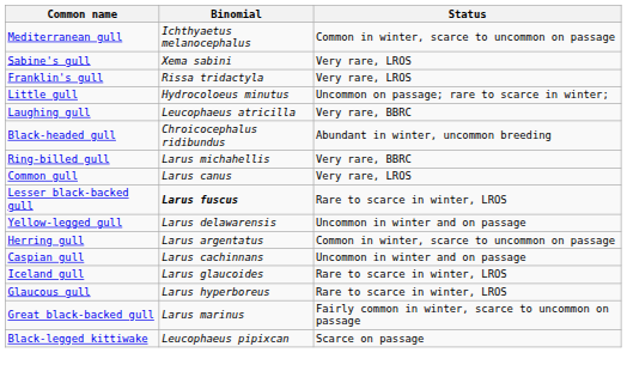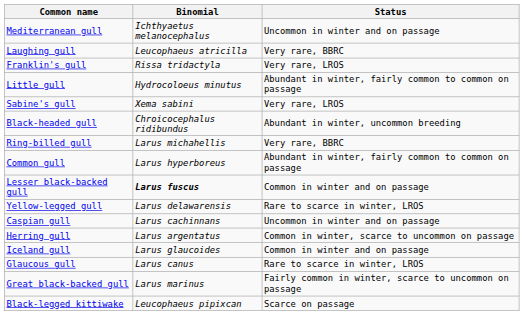 <table width=60% class="wikitable">
 <tr>
 <th width=25%>Common name</th>
 <th width=25%>Binomial</th>
 <th width=50%>Status</th>
 </tr>
 <tr>
 <td><a href='#'>Mediterranean gull</a></td>
 <td><em>Ichthyaetus melanocephalus</em></td>
-<td>Common in winter, scarce to uncommon on passage</td>
+<td>Uncommon in winter and on passage</td>
 </tr>
 <tr>
-<td><a href='#'>Sabine's gull</a></td>
-<td><em>Xema sabini</em></td>
-<td>Very rare, LROS</td>
+<td><a href='#'>Laughing gull</a></td>
+<td><em>Leucophaeus atricilla</em></td>
+<td>Very rare, BBRC</td>
 </tr>
 <tr>
 <td><a href='#'>Franklin's gull</a></td>
 <td><em>Rissa tridactyla</em></td>
 <td>Very rare, LROS</td>
 </tr>
 <tr>
 <td><a href='#'>Little gull</a></td>
 <td><em>Hydrocoloeus minutus</em></td>
-<td>Uncommon on passage; rare to scarce in winter;</td>
+<td>Abundant in winter, fairly common to common on passage</td>
 </tr>
 <tr>
-<td><a href='#'>Laughing gull</a></td>
-<td><em>Leucophaeus atricilla</em></td>
-<td>Very rare, BBRC</td>
+<td><a href='#'>Sabine's gull</a></td>
+<td><em>Xema sabini</em></td>
+<td>Very rare, LROS</td>
 </tr>
 <tr>
 <td><a href='#'>Black-headed gull</a></td>
 <td><em>Chroicocephalus ridibundus</em></td>
 <td>Abundant in winter, uncommon breeding</td>
 </tr>
 <tr>
 <td><a href='#'>Ring-billed gull</a></td>
 <td><em>Larus michahellis</em></td>
 <td>Very rare, BBRC</td>
 </tr>
 <tr>
 <td><a href='#'>Common gull</a></td>
-<td><em>Larus canus</em></td>
-<td>Very rare, LROS</td>
+<td><em>Larus hyperboreus</em></td>
+<td>Abundant in winter, fairly common to common on passage</td>
 </tr>
 <tr>
 <td><a href='#'>Lesser black-backed gull</a></td>
 <td><strong><em>Larus fuscus</em></strong></td>
-<td>Rare to scarce in winter, LROS</td>
+<td>Common in winter and on passage</td>
 </tr>
 <tr>
 <td><a href='#'>Yellow-legged gull</a></td>
 <td><em>Larus delawarensis</em></td>
+<td>Rare to scarce in winter, LROS</td>
+</tr>
+<tr>
+<td><a href='#'>Caspian gull</a></td>
+<td><em>Larus cachinnans</em></td>
 <td>Uncommon in winter and on passage</td>
 </tr>
 <tr>
 <td><a href='#'>Herring gull</a></td>
 <td><em>Larus argentatus</em></td>
 <td>Common in winter, scarce to uncommon on passage</td>
 </tr>
 <tr>
-<td><a href='#'>Caspian gull</a></td>
-<td><em>Larus cachinnans</em></td>
-<td>Uncommon in winter and on passage</td>
-</tr>
-<tr>
 <td><a href='#'>Iceland gull</a></td>
 <td><em>Larus glaucoides</em></td>
-<td>Rare to scarce in winter, LROS</td>
+<td>Common in winter and on passage</td>
 </tr>
 <tr>
 <td><a href='#'>Glaucous gull</a></td>
-<td><em>Larus hyperboreus</em></td>
+<td><em>Larus canus</em></td>
 <td>Rare to scarce in winter, LROS</td>
 </tr>
 <tr>
 <td><a href='#'>Great black-backed gull</a></td>
 <td><em>Larus marinus</em></td>
 <td>Fairly common in winter, scarce to uncommon on passage</td>
 </tr>
 <tr>
 <td><a href='#'>Black-legged kittiwake</a></td>
 <td><em>Leucophaeus pipixcan</em></td>
 <td>Scarce on passage</td>
 </tr>
 </table>
